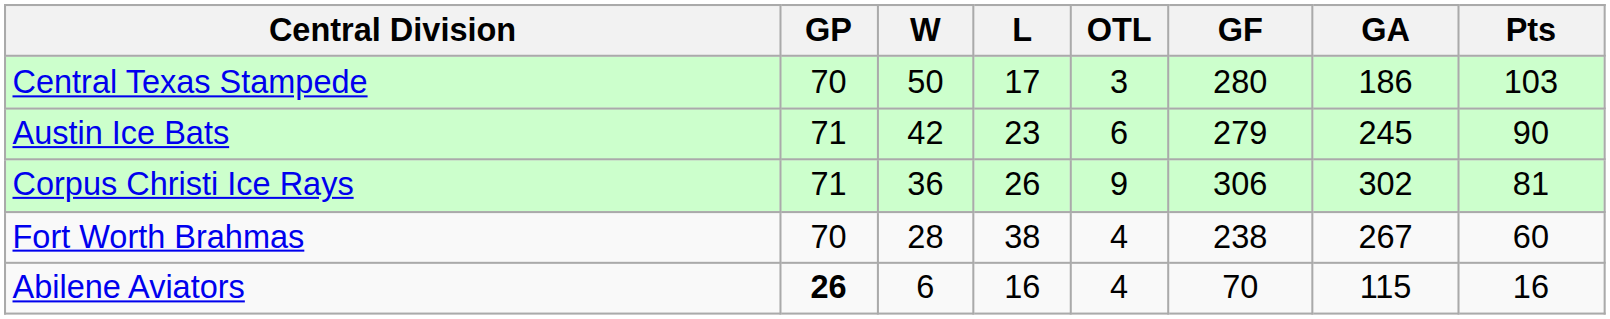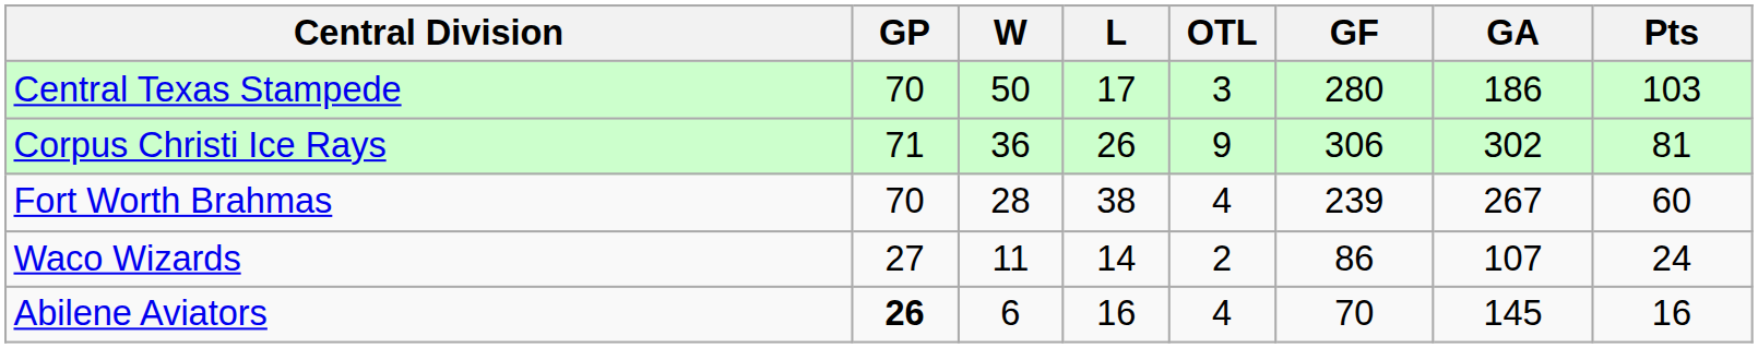 <table class="wikitable">
 <tr>
 <th width="40%" bgcolor="#e0e0e0">Central Division</th>
 <th width="5%" bgcolor="#e0e0e0">GP</th>
 <th width="5%" bgcolor="#e0e0e0">W</th>
 <th width="5%" bgcolor="#e0e0e0">L</th>
 <th width="5%" bgcolor="#e0e0e0">OTL</th>
 <th width="7.5%" bgcolor="#e0e0e0">GF</th>
 <th width="7.5%" bgcolor="#e0e0e0">GA</th>
 <th width="7.5%" bgcolor="#e0e0e0">Pts</th>
 </tr>
 <tr align="center" bgcolor="#CCFFCC">
 <td align="left"><a href='#'>Central Texas Stampede</a></td>
 <td>70</td>
 <td>50</td>
 <td>17</td>
 <td>3</td>
 <td>280</td>
 <td>186</td>
 <td>103</td>
 </tr>
 <tr align="center" bgcolor="#CCFFCC">
-<td align="left"><a href='#'>Austin Ice Bats</a></td>
-<td>71</td>
-<td>42</td>
-<td>23</td>
-<td>6</td>
-<td>279</td>
-<td>245</td>
-<td>90</td>
-</tr>
-<tr align="center" bgcolor="#CCFFCC">
 <td align="left"><a href='#'>Corpus Christi Ice Rays</a></td>
 <td>71</td>
 <td>36</td>
 <td>26</td>
 <td>9</td>
 <td>306</td>
 <td>302</td>
 <td>81</td>
 </tr>
 <tr align="center">
 <td align="left"><a href='#'>Fort Worth Brahmas</a></td>
 <td>70</td>
 <td>28</td>
 <td>38</td>
 <td>4</td>
-<td>238</td>
+<td>239</td>
 <td>267</td>
 <td>60</td>
+</tr>
+<tr align="center">
+<td align="left"><a href='#'>Waco Wizards</a></td>
+<td>27</td>
+<td>11</td>
+<td>14</td>
+<td>2</td>
+<td>86</td>
+<td>107</td>
+<td>24</td>
 </tr>
 <tr align="center">
 <td align="left"><a href='#'>Abilene Aviators</a></td>
 <td><strong>26</strong></td>
 <td>6</td>
 <td>16</td>
 <td>4</td>
 <td>70</td>
-<td>115</td>
+<td>145</td>
 <td>16</td>
 </tr>
 </table>
